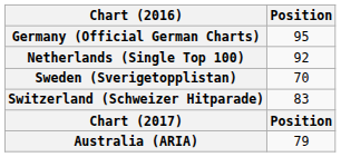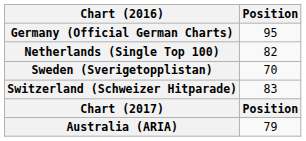 <table class="wikitable sortable plainrowheaders" style="text-align:center">
 <tr>
 <th>Chart (2016)</th>
 <th>Position</th>
 </tr>
 <tr>
 <th scope="row">Germany (Official German Charts)</th>
 <td>95</td>
 </tr>
 <tr>
 <th scope="row">Netherlands (Single Top 100)</th>
-<td>92</td>
+<td>82</td>
 </tr>
 <tr>
 <th scope="row">Sweden (Sverigetopplistan)</th>
 <td>70</td>
 </tr>
 <tr>
 <th scope="row">Switzerland (Schweizer Hitparade)</th>
 <td>83</td>
 </tr>
 <tr>
 <th>Chart (2017)</th>
 <th>Position</th>
 </tr>
 <tr>
 <th scope="row">Australia (ARIA)</th>
 <td>79</td>
 </tr>
 </table>
